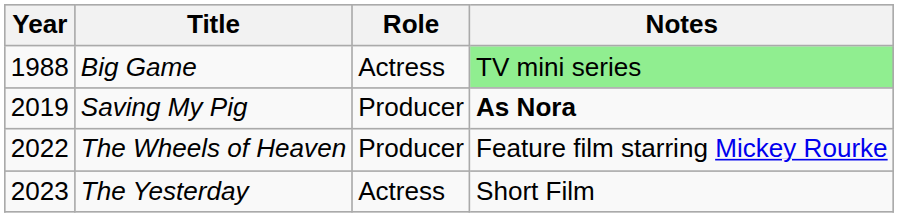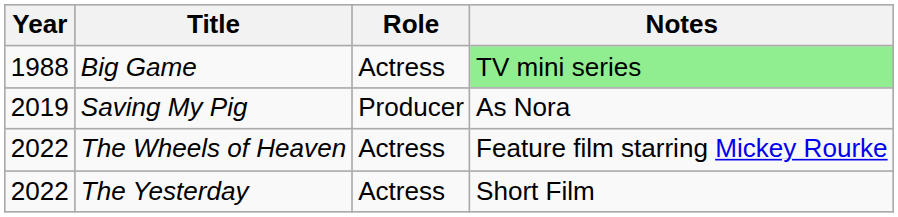 <table class="wikitable">
 <tr>
 <th>Year</th>
 <th>Title</th>
 <th>Role</th>
 <th>Notes</th>
 </tr>
 <tr>
 <td>1988</td>
 <td><em>Big Game</em></td>
 <td>Actress</td>
 <td style="background: lightgreen;">TV mini series</td>
 </tr>
 <tr>
 <td>2019</td>
 <td><em>Saving My Pig</em></td>
 <td>Producer</td>
-<td><strong>As Nora</strong></td>
+<td>As Nora</td>
 </tr>
 <tr>
 <td>2022</td>
 <td><em>The Wheels of Heaven</em></td>
-<td>Producer</td>
+<td>Actress</td>
 <td>Feature film starring <a href='#'>Mickey Rourke</a></td>
 </tr>
 <tr>
-<td>2023</td>
+<td>2022</td>
 <td><em>The Yesterday</em></td>
 <td>Actress</td>
 <td>Short Film</td>
 </tr>
 </table>
